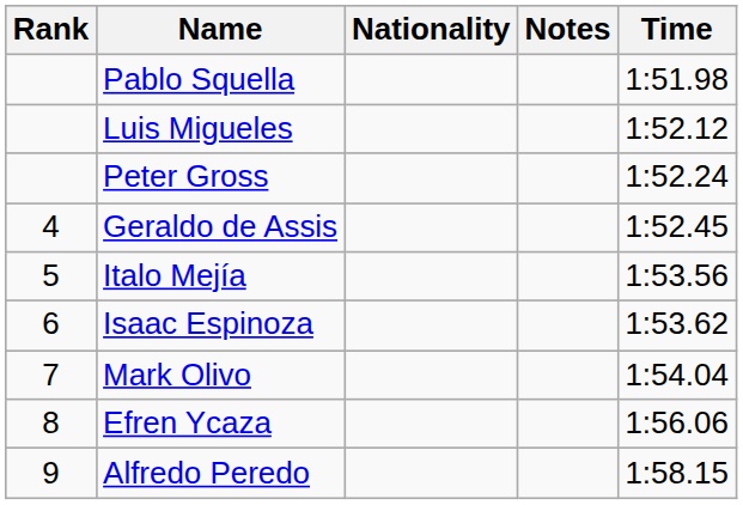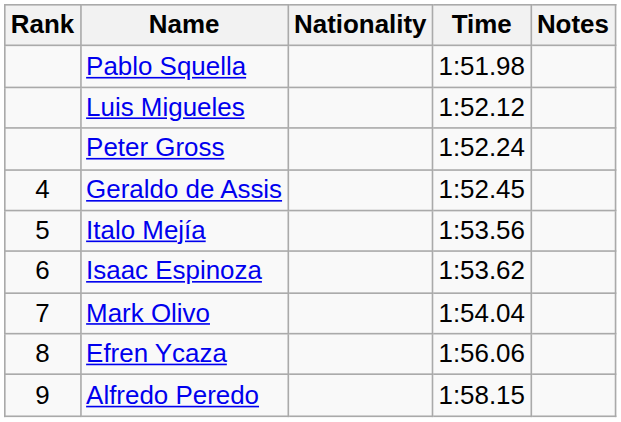 <table class="wikitable sortable" style="text-align:center">
 <tr>
 <th>Rank</th>
 <th>Name</th>
 <th>Nationality</th>
+<th>Time</th>
 <th>Notes</th>
-<th>Time</th>
 </tr>
 <tr>
 <td></td>
 <td align=left><a href='#'>Pablo Squella</a></td>
 <td align=left></td>
+<td>1:51.98</td>
 <td></td>
-<td>1:51.98</td>
 </tr>
 <tr>
 <td></td>
 <td align=left><a href='#'>Luis Migueles</a></td>
 <td align=left></td>
+<td>1:52.12</td>
 <td></td>
-<td>1:52.12</td>
 </tr>
 <tr>
 <td></td>
 <td align=left><a href='#'>Peter Gross</a></td>
 <td align=left></td>
+<td>1:52.24</td>
 <td></td>
-<td>1:52.24</td>
 </tr>
 <tr>
 <td>4</td>
 <td align=left><a href='#'>Geraldo de Assis</a></td>
 <td align=left></td>
+<td>1:52.45</td>
 <td></td>
-<td>1:52.45</td>
 </tr>
 <tr>
 <td>5</td>
 <td align=left><a href='#'>Italo Mejía</a></td>
 <td align=left></td>
+<td>1:53.56</td>
 <td></td>
-<td>1:53.56</td>
 </tr>
 <tr>
 <td>6</td>
 <td align=left><a href='#'>Isaac Espinoza</a></td>
 <td align=left></td>
+<td>1:53.62</td>
 <td></td>
-<td>1:53.62</td>
 </tr>
 <tr>
 <td>7</td>
 <td align=left><a href='#'>Mark Olivo</a></td>
 <td align=left></td>
+<td>1:54.04</td>
 <td></td>
-<td>1:54.04</td>
 </tr>
 <tr>
 <td>8</td>
 <td align=left><a href='#'>Efren Ycaza</a></td>
 <td align=left></td>
+<td>1:56.06</td>
 <td></td>
-<td>1:56.06</td>
 </tr>
 <tr>
 <td>9</td>
 <td align=left><a href='#'>Alfredo Peredo</a></td>
 <td align=left></td>
+<td>1:58.15</td>
 <td></td>
-<td>1:58.15</td>
 </tr>
 </table>
